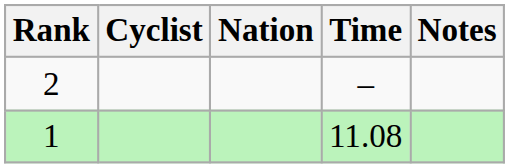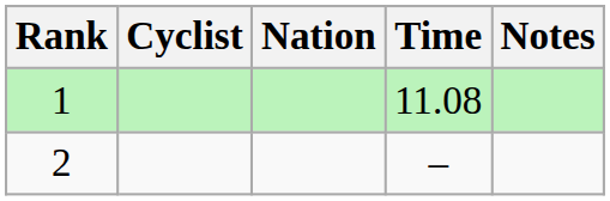 <table class="wikitable sortable" style="text-align:center">
 <tr>
 <th>Rank</th>
 <th>Cyclist</th>
 <th>Nation</th>
 <th>Time</th>
 <th>Notes</th>
 </tr>
+<tr bgcolor=bbf3bb>
+<td>1</td>
+<td align=left></td>
+<td align=left></td>
+<td>11.08</td>
+<td></td>
+</tr>
 <tr>
 <td>2</td>
 <td align=left></td>
 <td align=left></td>
 <td>–</td>
 <td></td>
 </tr>
-<tr bgcolor=bbf3bb>
-<td>1</td>
-<td align=left></td>
-<td align=left></td>
-<td>11.08</td>
-<td></td>
-</tr>
 </table>
